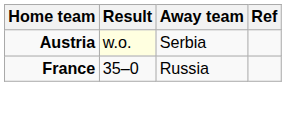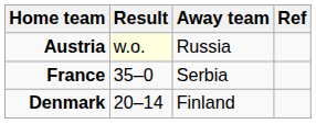 <table class=wikitable>
 <tr>
 <th>Home team</th>
 <th>Result</th>
 <th>Away team</th>
 <th>Ref</th>
 </tr>
 <tr>
 <td align=right> <strong>Austria</strong></td>
 <td style="background: lightyellow;">w.o.</td>
-<td> Serbia</td>
+<td> Russia</td>
 <td></td>
 </tr>
 <tr>
 <td align=right> <strong>France</strong></td>
 <td>35–0</td>
-<td> Russia</td>
+<td> Serbia</td>
+<td></td>
+</tr>
+<tr>
+<td align=right> <strong>Denmark</strong></td>
+<td>20–14</td>
+<td> Finland</td>
 <td></td>
 </tr>
 </table>
